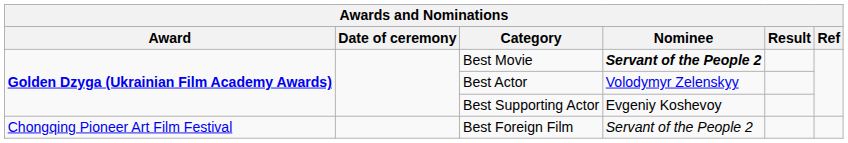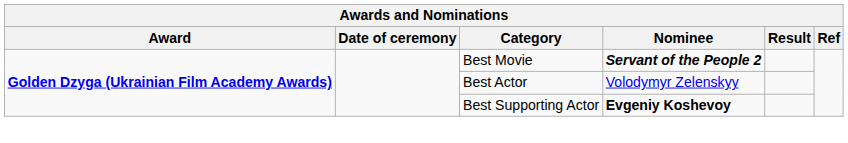 <table class="wikitable">
 <tr>
 <th colspan="6">Awards and Nominations</th>
 </tr>
 <tr>
 <th>Award</th>
 <th>Date of ceremony</th>
 <th>Category</th>
 <th>Nominee</th>
 <th>Result</th>
 <th>Ref</th>
 </tr>
 <tr>
 <td rowspan="3"><strong><a href='#'>Golden Dzyga (Ukrainian Film Academy Awards)</a></strong></td>
 <td rowspan="3"></td>
 <td>Best Movie</td>
 <td><strong><em>Servant of the People 2</em></strong></td>
 <td></td>
 <td rowspan="3"></td>
 </tr>
 <tr>
 <td>Best Actor</td>
 <td><a href='#'>Volodymyr Zelenskyy</a></td>
 <td></td>
 </tr>
 <tr>
 <td>Best Supporting Actor</td>
-<td>Evgeniy Koshevoy</td>
-<td></td>
-</tr>
-<tr>
-<td><a href='#'>Chongqing Pioneer Art Film Festival</a></td>
-<td></td>
-<td>Best Foreign Film</td>
-<td><em>Servant of the People 2</em></td>
-<td></td>
+<td><strong>Evgeniy Koshevoy</strong></td>
 <td></td>
 </tr>
 </table>
